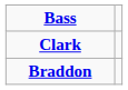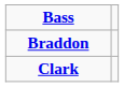 <table class="wikitable" style="text-align:center; margin-left:auto; margin-right:auto;">
 <tr>
 <td style="width:6em;"><strong><a href='#'>Bass</a></strong></td>
 <td></td>
 </tr>
 <tr>
+<td><strong><a href='#'>Braddon</a></strong></td>
+<td></td>
+</tr>
+<tr>
 <td><strong><a href='#'>Clark</a></strong></td>
 <td></td>
 </tr>
-<tr>
-<td><strong><a href='#'>Braddon</a></strong></td>
-<td></td>
-</tr>
 </table>
